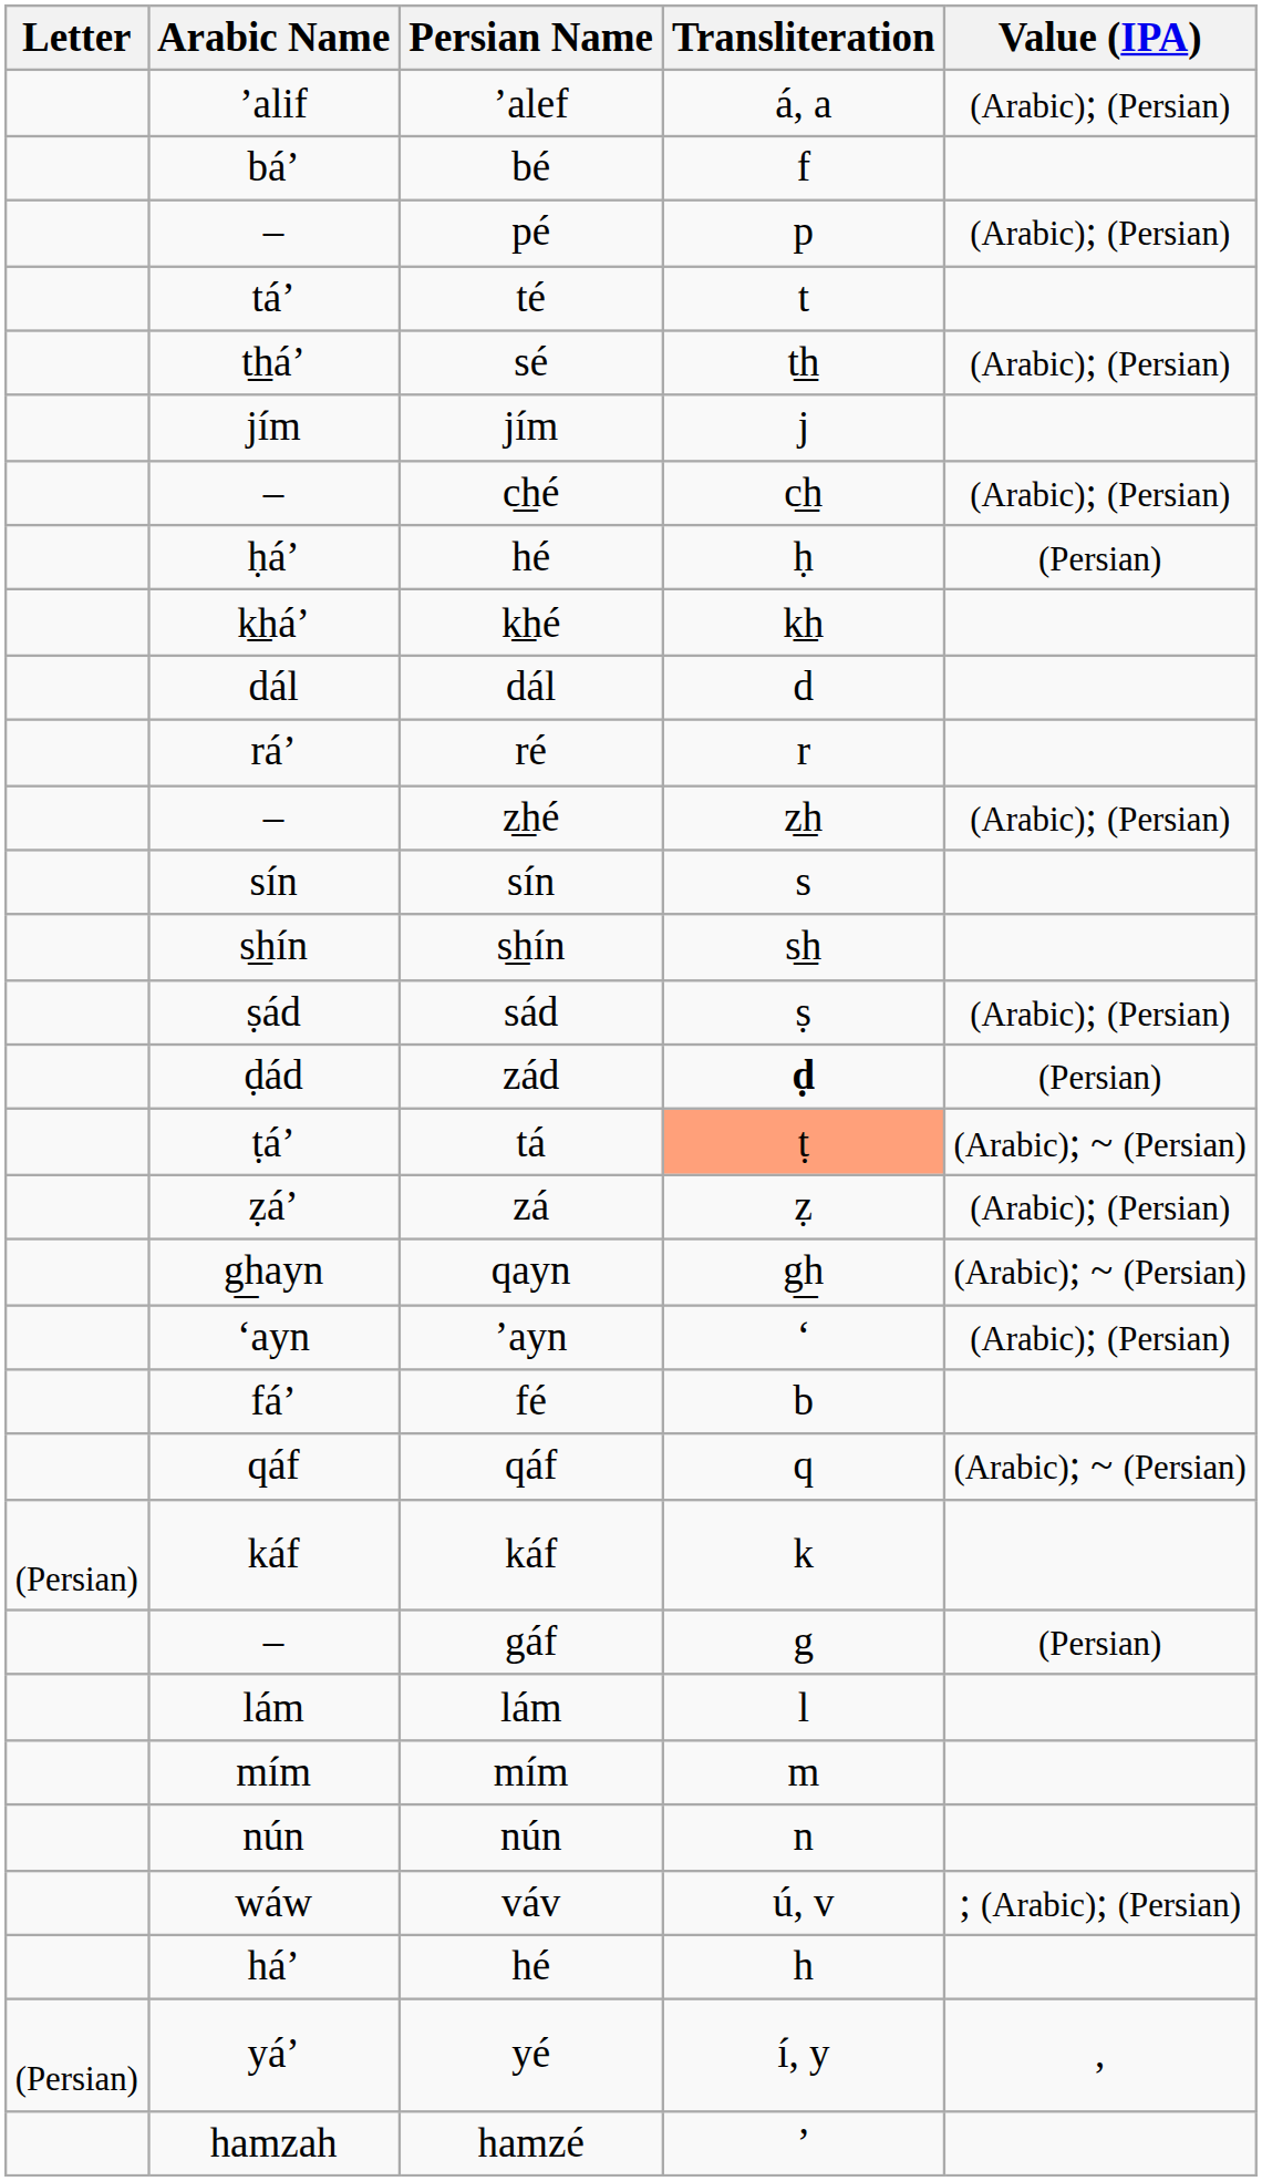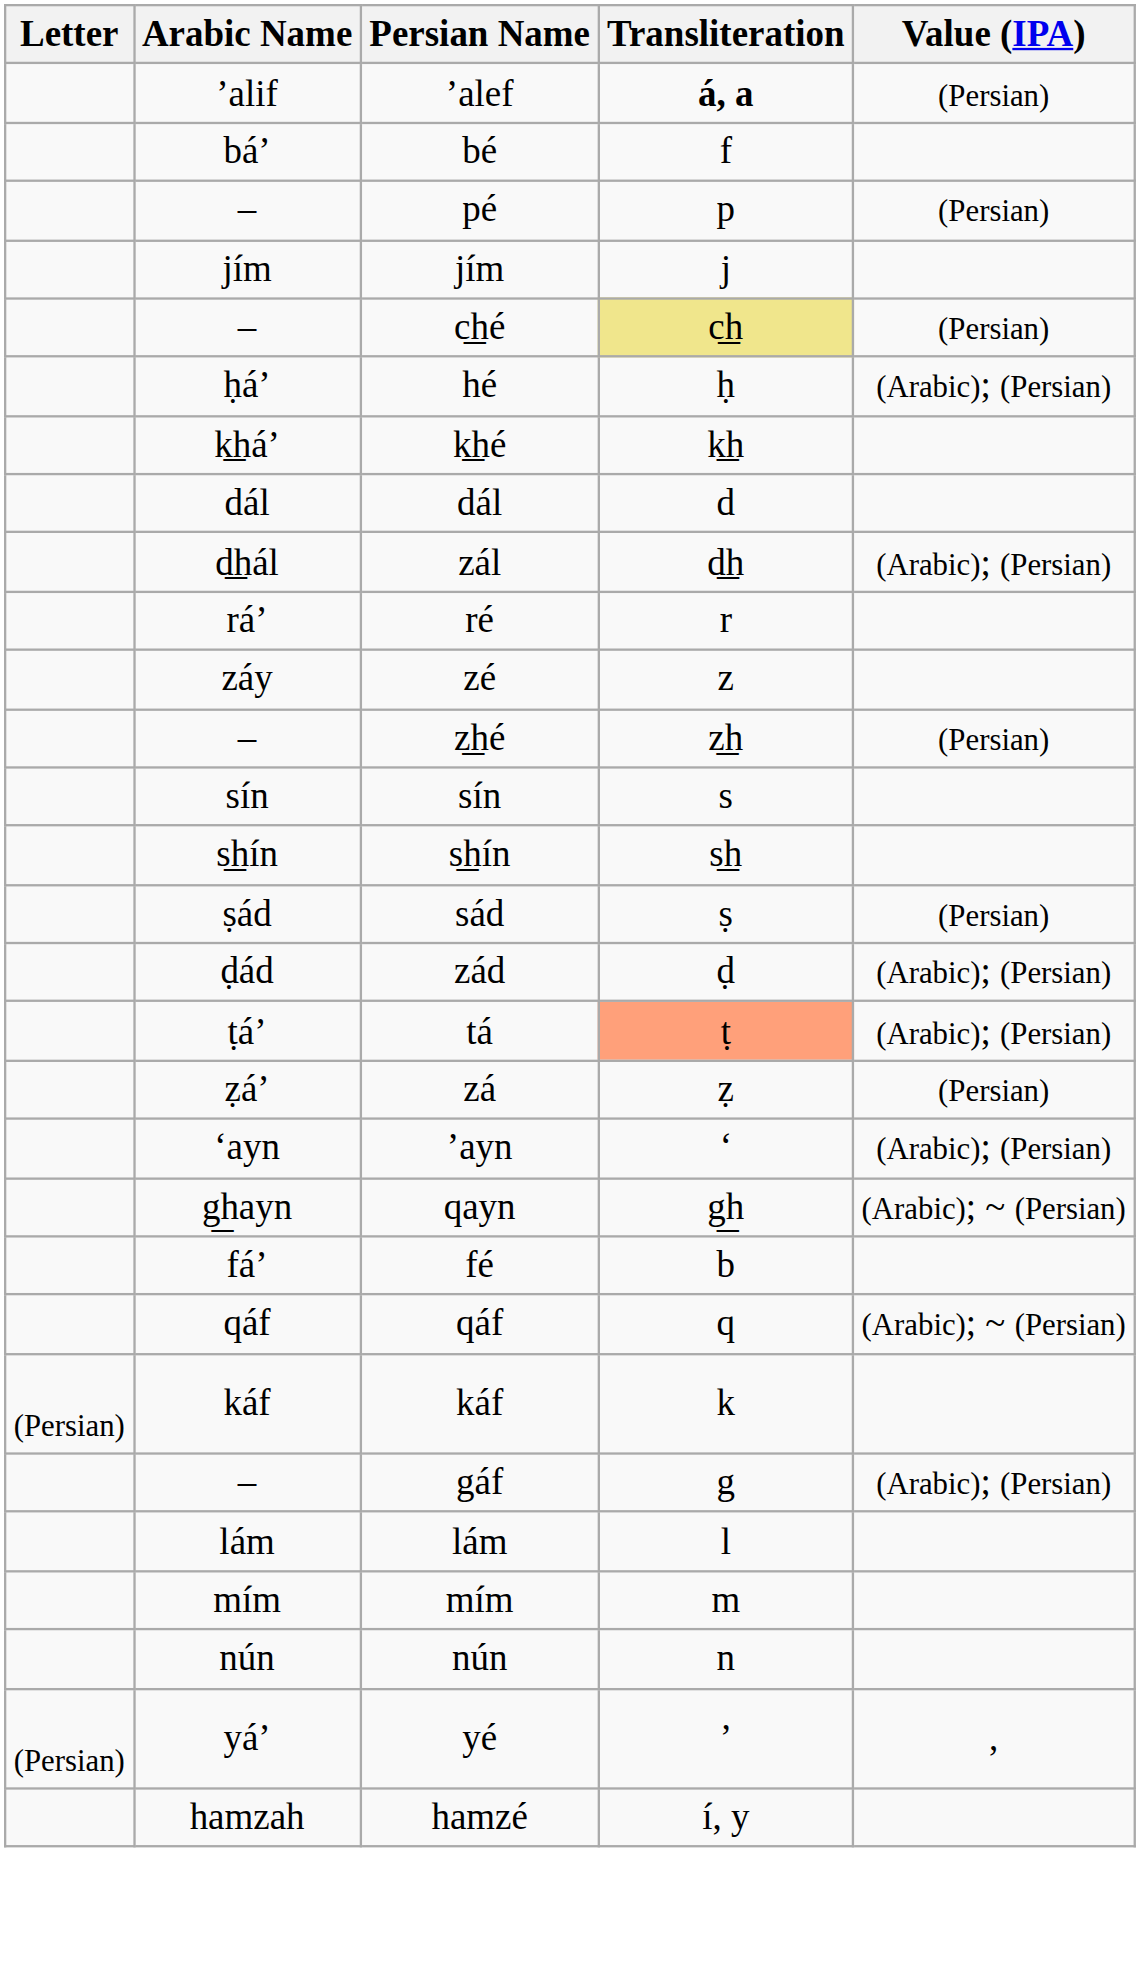 <table class="wikitable">
 <tr>
 <th>Letter</th>
 <th>Arabic Name</th>
 <th>Persian Name</th>
 <th>Transliteration</th>
 <th>Value (<a href='#'>IPA</a>) </th>
 </tr>
 <tr align="center">
 <td><span></span></td>
 <td>ʼalif</td>
 <td>ʼalef</td>
-<td>á, a</td>
-<td> <small>(Arabic)</small>;  <small>(Persian)</small></td>
+<td><strong>á, a</strong></td>
+<td> <small>(Persian)</small></td>
 </tr>
 <tr align="center">
 <td><span></span></td>
 <td>báʼ</td>
 <td>bé</td>
 <td>f</td>
 <td></td>
 </tr>
 <tr align="center">
 <td><span></span></td>
 <td>–</td>
 <td>pé</td>
 <td>p</td>
-<td> <small>(Arabic)</small>;  <small>(Persian)</small></td>
-</tr>
-<tr align="center">
-<td><span></span></td>
-<td>táʼ</td>
-<td>té</td>
-<td>t</td>
-<td></td>
-</tr>
-<tr align="center">
-<td><span></span></td>
-<td>t͟háʼ</td>
-<td>sé</td>
-<td>t͟h </td>
-<td> <small>(Arabic)</small>;  <small>(Persian)</small></td>
+<td> <small>(Persian)</small></td>
 </tr>
 <tr align="center">
 <td><span></span></td>
 <td>jím</td>
 <td>jím</td>
 <td>j</td>
 <td></td>
 </tr>
 <tr align="center">
 <td><span></span></td>
 <td>–</td>
 <td>c͟hé</td>
-<td>c͟h</td>
-<td> <small>(Arabic)</small>;  <small>(Persian)</small></td>
+<td style="background: khaki;">c͟h</td>
+<td> <small>(Persian)</small></td>
 </tr>
 <tr align="center">
 <td><span></span></td>
 <td>ḥáʼ</td>
 <td>hé</td>
 <td>ḥ</td>
-<td> <small>(Persian)</small></td>
+<td> <small>(Arabic)</small>;  <small>(Persian)</small></td>
 </tr>
 <tr align="center">
 <td><span></span></td>
 <td>k͟háʼ</td>
 <td>k͟hé</td>
 <td>k͟h</td>
 <td></td>
 </tr>
 <tr align="center">
 <td><span></span></td>
 <td>dál</td>
 <td>dál</td>
 <td>d</td>
 <td></td>
 </tr>
 <tr align="center">
 <td><span></span></td>
+<td>d͟hál</td>
+<td>zál</td>
+<td>d͟h</td>
+<td> <small>(Arabic)</small>;  <small>(Persian)</small></td>
+</tr>
+<tr align="center">
+<td><span></span></td>
 <td>ráʼ</td>
 <td>ré</td>
 <td>r</td>
 <td></td>
 </tr>
 <tr align="center">
 <td><span></span></td>
+<td>záy</td>
+<td>zé</td>
+<td>z</td>
+<td></td>
+</tr>
+<tr align="center">
+<td><span></span></td>
 <td>–</td>
 <td>z͟hé</td>
 <td>z͟h</td>
-<td> <small>(Arabic)</small>;  <small>(Persian)</small></td>
+<td> <small>(Persian)</small></td>
 </tr>
 <tr align="center">
 <td><span></span></td>
 <td>sín</td>
 <td>sín</td>
 <td>s</td>
 <td></td>
 </tr>
 <tr align="center">
 <td><span></span></td>
 <td>s͟hín</td>
 <td>s͟hín</td>
 <td>s͟h</td>
 <td></td>
 </tr>
 <tr align="center">
 <td><span></span></td>
 <td>ṣád</td>
 <td>sád</td>
 <td>ṣ</td>
-<td> <small>(Arabic)</small>;  <small>(Persian)</small></td>
+<td> <small>(Persian)</small></td>
 </tr>
 <tr align="center">
 <td><span></span></td>
 <td>ḍád</td>
 <td>zád</td>
-<td><strong>ḍ</strong></td>
-<td> <small>(Persian)</small></td>
+<td>ḍ</td>
+<td> <small>(Arabic)</small>;  <small>(Persian)</small></td>
 </tr>
 <tr align="center">
 <td><span></span></td>
 <td>ṭáʼ</td>
 <td>tá</td>
 <td style="background: lightsalmon;">ṭ</td>
-<td> <small>(Arabic)</small>; ~ <small>(Persian)</small></td>
+<td> <small>(Arabic)</small>;  <small>(Persian)</small></td>
 </tr>
 <tr align="center">
 <td><span></span></td>
 <td>ẓáʼ</td>
 <td>zá</td>
 <td>ẓ</td>
+<td> <small>(Persian)</small></td>
+</tr>
+<tr align="center">
+<td><span></span></td>
+<td>ʻayn</td>
+<td>ʼayn</td>
+<td>ʻ </td>
 <td> <small>(Arabic)</small>;  <small>(Persian)</small></td>
 </tr>
 <tr align="center">
 <td><span></span></td>
 <td>g͟hayn</td>
 <td>qayn</td>
 <td>g͟h</td>
 <td> <small>(Arabic)</small>; ~ <small>(Persian)</small></td>
-</tr>
-<tr align="center">
-<td><span></span></td>
-<td>ʻayn</td>
-<td>ʼayn</td>
-<td>ʻ </td>
-<td> <small>(Arabic)</small>;  <small>(Persian)</small></td>
 </tr>
 <tr align="center">
 <td><span></span></td>
 <td>fáʼ</td>
 <td>fé</td>
 <td>b</td>
 <td></td>
 </tr>
 <tr align="center">
 <td><span></span></td>
 <td>qáf</td>
 <td>qáf</td>
 <td>q</td>
 <td> <small>(Arabic)</small>; ~ <small>(Persian)</small></td>
 </tr>
 <tr align="center">
 <td><span></span><br><span></span> <small>(Persian)</small></td>
 <td>káf</td>
 <td>káf</td>
 <td>k</td>
 <td></td>
 </tr>
 <tr align="center">
 <td><span></span></td>
 <td>–</td>
 <td>gáf</td>
 <td>g</td>
-<td> <small>(Persian)</small></td>
+<td> <small>(Arabic)</small>;  <small>(Persian)</small></td>
 </tr>
 <tr align="center">
 <td><span></span></td>
 <td>lám</td>
 <td>lám</td>
 <td>l</td>
 <td></td>
 </tr>
 <tr align="center">
 <td><span></span></td>
 <td>mím</td>
 <td>mím</td>
 <td>m</td>
 <td></td>
 </tr>
 <tr align="center">
 <td><span></span></td>
 <td>nún</td>
 <td>nún</td>
 <td>n</td>
 <td></td>
 </tr>
 <tr align="center">
-<td><span></span></td>
-<td>wáw</td>
-<td>váv</td>
-<td>ú, v</td>
-<td>;  <small>(Arabic)</small>;  <small>(Persian)</small></td>
-</tr>
-<tr align="center">
-<td><span></span></td>
-<td>háʼ</td>
-<td>hé</td>
-<td>h</td>
-<td></td>
-</tr>
-<tr align="center">
 <td><span></span> <br><span></span> <small>(Persian)</small></td>
 <td>yáʼ</td>
 <td>yé</td>
-<td>í, y</td>
+<td>ʼ </td>
 <td>, </td>
 </tr>
 <tr align="center">
 <td><span></span></td>
 <td>hamzah</td>
 <td>hamzé</td>
-<td>ʼ </td>
+<td>í, y</td>
 <td></td>
 </tr>
 </table>
